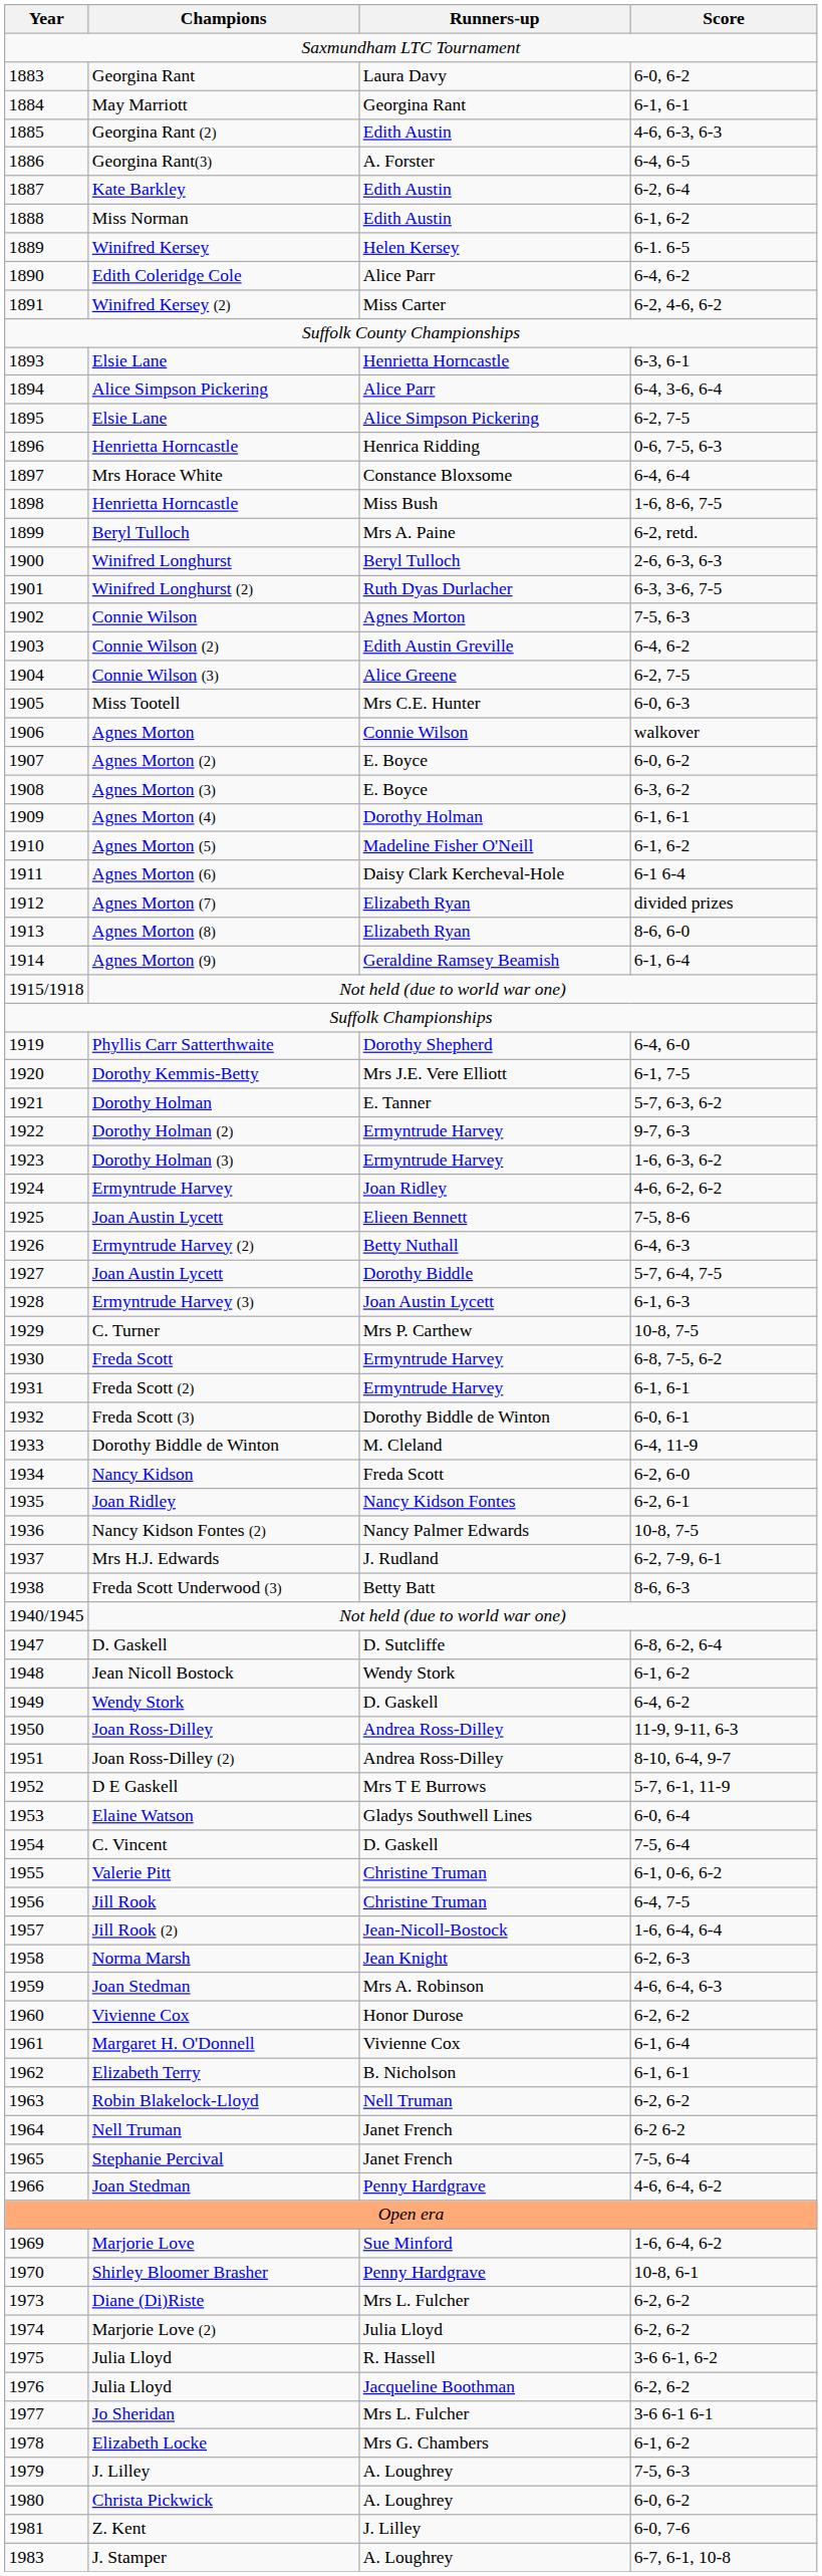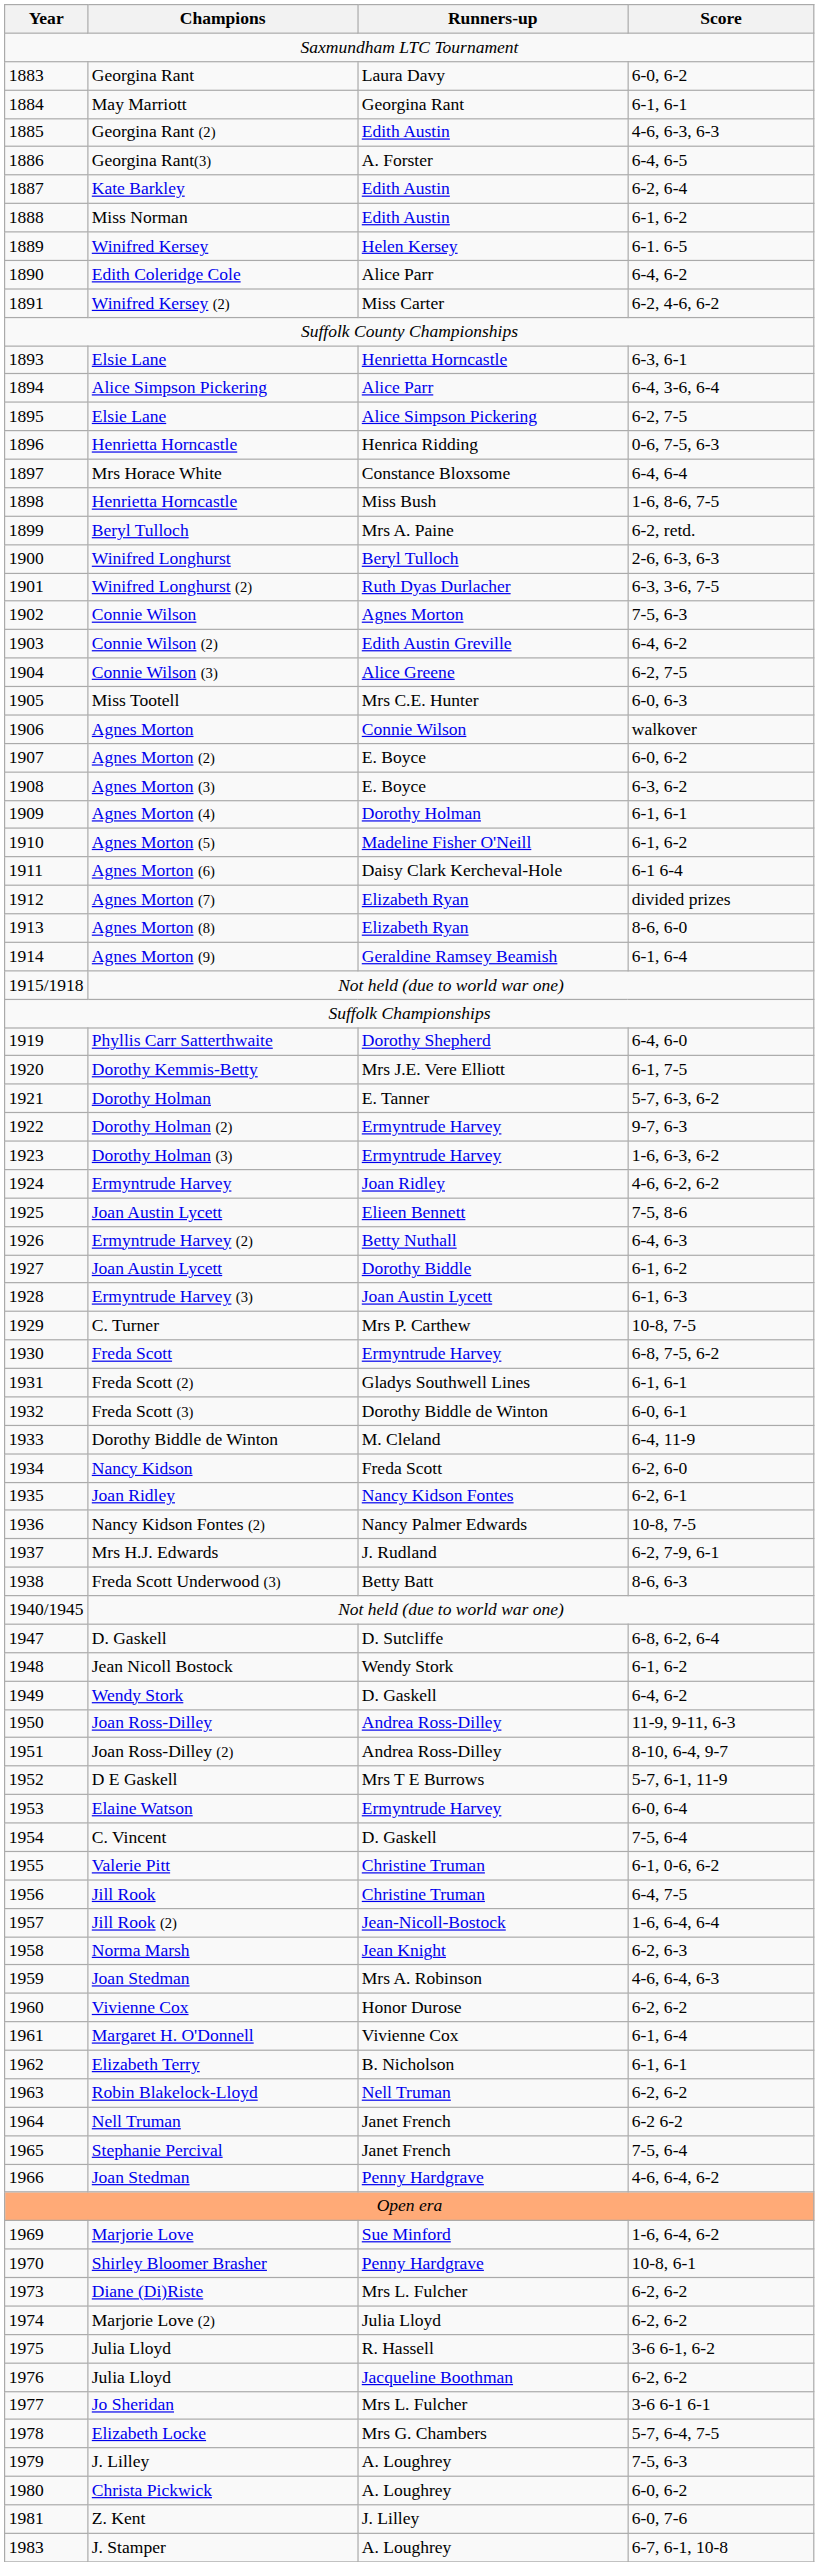 <table class="wikitable" style="font-size:92%;">
 <tr>
 <th style="width:60px;">Year</th>
 <th style="width:220px;">Champions</th>
 <th style="width:220px;">Runners-up</th>
 <th style="width:150px;">Score</th>
 </tr>
 <tr>
 <td colspan=10 align=center><em>Saxmundham LTC Tournament</em></td>
 </tr>
 <tr>
 <td>1883</td>
 <td> Georgina Rant</td>
 <td> Laura Davy</td>
 <td>6-0, 6-2</td>
 </tr>
 <tr>
 <td>1884</td>
 <td> May Marriott</td>
 <td> Georgina Rant</td>
 <td>6-1, 6-1</td>
 </tr>
 <tr>
 <td>1885</td>
 <td> Georgina Rant <small>(2)</small></td>
 <td> <a href='#'>Edith Austin</a></td>
 <td>4-6, 6-3, 6-3</td>
 </tr>
 <tr>
 <td>1886</td>
 <td> Georgina Rant<small>(3)</small></td>
 <td> A. Forster</td>
 <td>6-4, 6-5</td>
 </tr>
 <tr>
 <td>1887</td>
 <td> <a href='#'>Kate Barkley</a></td>
 <td> <a href='#'>Edith Austin</a></td>
 <td>6-2, 6-4</td>
 </tr>
 <tr>
 <td>1888</td>
 <td> Miss Norman</td>
 <td> <a href='#'>Edith Austin</a></td>
 <td>6-1, 6-2</td>
 </tr>
 <tr>
 <td>1889</td>
 <td> <a href='#'>Winifred Kersey</a></td>
 <td> <a href='#'>Helen Kersey</a></td>
 <td>6-1. 6-5</td>
 </tr>
 <tr>
 <td>1890</td>
 <td> <a href='#'>Edith Coleridge Cole</a></td>
 <td> Alice Parr</td>
 <td>6-4, 6-2</td>
 </tr>
 <tr>
 <td>1891</td>
 <td> <a href='#'>Winifred Kersey</a> <small>(2)</small></td>
 <td> Miss Carter</td>
 <td>6-2, 4-6, 6-2</td>
 </tr>
 <tr>
 <td colspan=4 align=center><em>Suffolk County Championships</em></td>
 </tr>
 <tr>
 <td>1893</td>
 <td> <a href='#'>Elsie Lane</a></td>
 <td> <a href='#'>Henrietta Horncastle</a></td>
 <td>6-3, 6-1</td>
 </tr>
 <tr>
 <td>1894</td>
 <td> <a href='#'>Alice Simpson Pickering</a></td>
 <td> <a href='#'>Alice Parr</a></td>
 <td>6-4, 3-6, 6-4</td>
 </tr>
 <tr>
 <td>1895</td>
 <td> <a href='#'>Elsie Lane</a></td>
 <td> <a href='#'>Alice Simpson Pickering</a></td>
 <td>6-2, 7-5</td>
 </tr>
 <tr>
 <td>1896</td>
 <td> <a href='#'>Henrietta Horncastle</a></td>
 <td> Henrica Ridding</td>
 <td>0-6, 7-5, 6-3</td>
 </tr>
 <tr>
 <td>1897</td>
 <td> Mrs Horace White</td>
 <td> Constance Bloxsome</td>
 <td>6-4, 6-4</td>
 </tr>
 <tr>
 <td>1898</td>
 <td> <a href='#'>Henrietta Horncastle</a></td>
 <td> Miss Bush</td>
 <td>1-6, 8-6, 7-5</td>
 </tr>
 <tr>
 <td>1899</td>
 <td> <a href='#'>Beryl Tulloch</a></td>
 <td> Mrs A. Paine</td>
 <td>6-2, retd.</td>
 </tr>
 <tr>
 <td>1900</td>
 <td> <a href='#'>Winifred Longhurst</a></td>
 <td> <a href='#'>Beryl Tulloch</a></td>
 <td>2-6, 6-3, 6-3</td>
 </tr>
 <tr>
 <td>1901</td>
 <td> <a href='#'>Winifred Longhurst</a> <small>(2)</small></td>
 <td> <a href='#'>Ruth Dyas Durlacher</a></td>
 <td>6-3, 3-6, 7-5</td>
 </tr>
 <tr>
 <td>1902</td>
 <td> <a href='#'>Connie Wilson</a></td>
 <td> <a href='#'>Agnes Morton</a></td>
 <td>7-5, 6-3</td>
 </tr>
 <tr>
 <td>1903</td>
 <td> <a href='#'>Connie Wilson</a> <small>(2)</small></td>
 <td> <a href='#'>Edith Austin Greville</a></td>
 <td>6-4, 6-2</td>
 </tr>
 <tr>
 <td>1904</td>
 <td><a href='#'>Connie Wilson</a> <small>(3)</small></td>
 <td> <a href='#'>Alice Greene</a></td>
 <td>6-2, 7-5</td>
 </tr>
 <tr>
 <td>1905</td>
 <td> Miss Tootell</td>
 <td> Mrs C.E. Hunter</td>
 <td>6-0, 6-3</td>
 </tr>
 <tr>
 <td>1906</td>
 <td> <a href='#'>Agnes Morton</a></td>
 <td> <a href='#'>Connie Wilson</a></td>
 <td>walkover</td>
 </tr>
 <tr>
 <td>1907</td>
 <td> <a href='#'>Agnes Morton</a> <small>(2)</small></td>
 <td> E. Boyce</td>
 <td>6-0, 6-2</td>
 </tr>
 <tr>
 <td>1908</td>
 <td> <a href='#'>Agnes Morton</a> <small>(3)</small></td>
 <td> E. Boyce</td>
 <td>6-3, 6-2</td>
 </tr>
 <tr>
 <td>1909</td>
 <td> <a href='#'>Agnes Morton</a> <small>(4)</small></td>
 <td> <a href='#'>Dorothy Holman</a></td>
 <td>6-1, 6-1</td>
 </tr>
 <tr>
 <td>1910</td>
 <td> <a href='#'>Agnes Morton</a> <small>(5)</small></td>
 <td> <a href='#'>Madeline Fisher O'Neill</a></td>
 <td>6-1, 6-2</td>
 </tr>
 <tr>
 <td>1911</td>
 <td> <a href='#'>Agnes Morton</a> <small>(6)</small></td>
 <td> Daisy Clark Kercheval-Hole</td>
 <td>6-1 6-4</td>
 </tr>
 <tr>
 <td>1912</td>
 <td> <a href='#'>Agnes Morton</a> <small>(7)</small></td>
 <td> <a href='#'>Elizabeth Ryan</a></td>
 <td>divided prizes</td>
 </tr>
 <tr>
 <td>1913</td>
 <td> <a href='#'>Agnes Morton</a> <small>(8)</small></td>
 <td> <a href='#'>Elizabeth Ryan</a></td>
 <td>8-6, 6-0</td>
 </tr>
 <tr>
 <td>1914</td>
 <td> <a href='#'>Agnes Morton</a> <small>(9)</small></td>
 <td> <a href='#'>Geraldine Ramsey Beamish</a></td>
 <td>6-1, 6-4</td>
 </tr>
 <tr>
 <td>1915/1918</td>
 <td colspan=4 align=center><em>Not held (due to world war one)</em></td>
 </tr>
 <tr>
 <td colspan=4 align=center><em>Suffolk Championships</em></td>
 </tr>
 <tr>
 <td>1919</td>
 <td> <a href='#'>Phyllis Carr Satterthwaite</a></td>
 <td> <a href='#'>Dorothy Shepherd</a></td>
 <td>6-4, 6-0</td>
 </tr>
 <tr>
 <td>1920</td>
 <td> <a href='#'>Dorothy Kemmis-Betty</a></td>
 <td> Mrs J.E. Vere Elliott</td>
 <td>6-1, 7-5</td>
 </tr>
 <tr>
 <td>1921</td>
 <td> <a href='#'>Dorothy Holman</a></td>
 <td> E. Tanner</td>
 <td>5-7, 6-3, 6-2</td>
 </tr>
 <tr>
 <td>1922</td>
 <td> <a href='#'>Dorothy Holman</a> <small>(2)</small></td>
 <td> <a href='#'>Ermyntrude Harvey</a></td>
 <td>9-7, 6-3</td>
 </tr>
 <tr>
 <td>1923</td>
 <td> <a href='#'>Dorothy Holman</a> <small>(3)</small></td>
 <td> <a href='#'>Ermyntrude Harvey</a></td>
 <td>1-6, 6-3, 6-2</td>
 </tr>
 <tr>
 <td>1924</td>
 <td> <a href='#'>Ermyntrude Harvey</a></td>
 <td> <a href='#'>Joan Ridley</a></td>
 <td>4-6, 6-2, 6-2</td>
 </tr>
 <tr>
 <td>1925</td>
 <td> <a href='#'>Joan Austin Lycett</a></td>
 <td> <a href='#'>Elieen Bennett</a></td>
 <td>7-5, 8-6</td>
 </tr>
 <tr>
 <td>1926</td>
 <td> <a href='#'>Ermyntrude Harvey</a> <small>(2)</small></td>
 <td> <a href='#'>Betty Nuthall</a></td>
 <td>6-4, 6-3</td>
 </tr>
 <tr>
 <td>1927</td>
 <td> <a href='#'>Joan Austin Lycett</a></td>
 <td> <a href='#'>Dorothy Biddle</a></td>
-<td>5-7, 6-4, 7-5</td>
+<td>6-1, 6-2</td>
 </tr>
 <tr>
 <td>1928</td>
 <td>  <a href='#'>Ermyntrude Harvey</a> <small>(3)</small></td>
 <td> <a href='#'>Joan Austin Lycett</a></td>
 <td>6-1, 6-3</td>
 </tr>
 <tr>
 <td>1929</td>
 <td> C. Turner</td>
 <td> Mrs P. Carthew</td>
 <td>10-8, 7-5</td>
 </tr>
 <tr>
 <td>1930</td>
 <td> <a href='#'>Freda Scott</a></td>
 <td>  <a href='#'>Ermyntrude Harvey</a></td>
 <td>6-8, 7-5, 6-2</td>
 </tr>
 <tr>
 <td>1931</td>
 <td> Freda Scott <small>(2)</small></td>
-<td>  <a href='#'>Ermyntrude Harvey</a></td>
+<td> Gladys Southwell Lines</td>
 <td>6-1, 6-1</td>
 </tr>
 <tr>
 <td>1932</td>
 <td> Freda Scott <small>(3)</small></td>
 <td> Dorothy Biddle de Winton</td>
 <td>6-0, 6-1</td>
 </tr>
 <tr>
 <td>1933</td>
 <td> Dorothy Biddle de Winton</td>
 <td> M. Cleland</td>
 <td>6-4, 11-9</td>
 </tr>
 <tr>
 <td>1934</td>
 <td> <a href='#'>Nancy Kidson</a></td>
 <td> Freda Scott</td>
 <td>6-2, 6-0</td>
 </tr>
 <tr>
 <td>1935</td>
 <td> <a href='#'>Joan Ridley</a></td>
 <td> <a href='#'>Nancy Kidson Fontes</a></td>
 <td>6-2, 6-1</td>
 </tr>
 <tr>
 <td>1936</td>
 <td> Nancy Kidson Fontes <small>(2)</small></td>
 <td> Nancy Palmer Edwards</td>
 <td>10-8, 7-5</td>
 </tr>
 <tr>
 <td>1937</td>
 <td> Mrs H.J. Edwards</td>
 <td> J. Rudland</td>
 <td>6-2, 7-9, 6-1</td>
 </tr>
 <tr>
 <td>1938</td>
 <td> Freda Scott Underwood <small>(3)</small></td>
 <td> Betty Batt</td>
 <td>8-6, 6-3</td>
 </tr>
 <tr>
 <td>1940/1945</td>
 <td colspan=4 align=center><em>Not held (due to world war one)</em></td>
 </tr>
 <tr>
 <td>1947</td>
 <td> D. Gaskell</td>
 <td> D. Sutcliffe</td>
 <td>6-8, 6-2, 6-4</td>
 </tr>
 <tr>
 <td>1948</td>
 <td> Jean Nicoll Bostock</td>
 <td> Wendy Stork</td>
 <td>6-1, 6-2</td>
 </tr>
 <tr>
 <td>1949</td>
 <td> <a href='#'>Wendy Stork</a></td>
 <td> D. Gaskell</td>
 <td>6-4, 6-2</td>
 </tr>
 <tr>
 <td>1950</td>
 <td> <a href='#'>Joan Ross-Dilley</a></td>
 <td> <a href='#'>Andrea Ross-Dilley</a></td>
 <td>11-9, 9-11, 6-3</td>
 </tr>
 <tr>
 <td>1951</td>
 <td> Joan Ross-Dilley <small>(2)</small></td>
 <td> Andrea Ross-Dilley</td>
 <td>8-10, 6-4, 9-7</td>
 </tr>
 <tr>
 <td>1952</td>
 <td> D E Gaskell</td>
 <td> Mrs T E Burrows</td>
 <td>5-7, 6-1, 11-9</td>
 </tr>
 <tr>
 <td>1953</td>
 <td> <a href='#'>Elaine Watson</a></td>
-<td> Gladys Southwell Lines</td>
+<td>  <a href='#'>Ermyntrude Harvey</a></td>
 <td>6-0, 6-4</td>
 </tr>
 <tr>
 <td>1954</td>
 <td> C. Vincent</td>
 <td> D. Gaskell</td>
 <td>7-5, 6-4</td>
 </tr>
 <tr>
 <td>1955</td>
 <td> <a href='#'>Valerie Pitt</a></td>
 <td> <a href='#'>Christine Truman</a></td>
 <td>6-1, 0-6, 6-2</td>
 </tr>
 <tr>
 <td>1956</td>
 <td> <a href='#'>Jill Rook</a></td>
 <td> <a href='#'>Christine Truman</a></td>
 <td>6-4, 7-5</td>
 </tr>
 <tr>
 <td>1957</td>
 <td> <a href='#'>Jill Rook</a> <small>(2)</small></td>
 <td> <a href='#'>Jean-Nicoll-Bostock</a></td>
 <td>1-6, 6-4, 6-4</td>
 </tr>
 <tr>
 <td>1958</td>
 <td> <a href='#'>Norma Marsh</a></td>
 <td> <a href='#'>Jean Knight</a></td>
 <td>6-2, 6-3</td>
 </tr>
 <tr>
 <td>1959</td>
 <td> <a href='#'>Joan Stedman</a></td>
 <td> Mrs A. Robinson</td>
 <td>4-6, 6-4, 6-3</td>
 </tr>
 <tr>
 <td>1960</td>
 <td> <a href='#'>Vivienne Cox</a></td>
 <td> Honor Durose</td>
 <td>6-2, 6-2</td>
 </tr>
 <tr>
 <td>1961</td>
 <td> <a href='#'>Margaret H. O'Donnell</a></td>
 <td> Vivienne Cox</td>
 <td>6-1, 6-4</td>
 </tr>
 <tr>
 <td>1962</td>
 <td> <a href='#'>Elizabeth Terry</a></td>
 <td> B. Nicholson</td>
 <td>6-1, 6-1</td>
 </tr>
 <tr>
 <td>1963</td>
 <td> <a href='#'>Robin Blakelock-Lloyd</a></td>
 <td> <a href='#'>Nell Truman</a></td>
 <td>6-2, 6-2</td>
 </tr>
 <tr>
 <td>1964</td>
 <td> <a href='#'>Nell Truman</a></td>
 <td> Janet French </td>
 <td>6-2 6-2</td>
 </tr>
 <tr>
 <td>1965</td>
 <td> <a href='#'>Stephanie Percival</a></td>
 <td> Janet French</td>
 <td>7-5, 6-4</td>
 </tr>
 <tr>
 <td>1966</td>
 <td> <a href='#'>Joan Stedman</a></td>
 <td> <a href='#'>Penny Hardgrave</a></td>
 <td>4-6, 6-4, 6-2</td>
 </tr>
 <tr style=background-color:#ffaa77>
 <td colspan=10 align=center><em>Open era</em></td>
 </tr>
 <tr>
 <td>1969</td>
 <td> <a href='#'>Marjorie Love</a></td>
 <td> <a href='#'>Sue Minford</a></td>
 <td>1-6, 6-4, 6-2</td>
 </tr>
 <tr>
 <td>1970</td>
 <td> <a href='#'>Shirley Bloomer Brasher</a></td>
 <td> <a href='#'>Penny Hardgrave</a></td>
 <td>10-8, 6-1</td>
 </tr>
 <tr>
 <td>1973</td>
 <td> <a href='#'>Diane (Di)Riste</a></td>
 <td> Mrs L. Fulcher</td>
 <td>6-2, 6-2</td>
 </tr>
 <tr>
 <td>1974</td>
 <td> Marjorie Love <small>(2)</small></td>
 <td> Julia Lloyd</td>
 <td>6-2, 6-2</td>
 </tr>
 <tr>
 <td>1975</td>
 <td> Julia Lloyd </td>
 <td> R. Hassell</td>
 <td>3-6 6-1, 6-2</td>
 </tr>
 <tr>
 <td>1976</td>
 <td> Julia Lloyd</td>
 <td> <a href='#'>Jacqueline Boothman</a></td>
 <td>6-2, 6-2</td>
 </tr>
 <tr>
 <td>1977</td>
 <td> <a href='#'>Jo Sheridan</a></td>
 <td> Mrs L. Fulcher</td>
 <td>3-6 6-1 6-1</td>
 </tr>
 <tr>
 <td>1978</td>
 <td> <a href='#'>Elizabeth Locke</a></td>
 <td> Mrs G. Chambers</td>
-<td>6-1, 6-2</td>
+<td>5-7, 6-4, 7-5</td>
 </tr>
 <tr>
 <td>1979</td>
 <td> J. Lilley</td>
 <td> A. Loughrey</td>
 <td>7-5, 6-3</td>
 </tr>
 <tr>
 <td>1980</td>
 <td> <a href='#'>Christa Pickwick</a></td>
 <td> A. Loughrey</td>
 <td>6-0, 6-2</td>
 </tr>
 <tr>
 <td>1981</td>
 <td> Z. Kent</td>
 <td> J. Lilley</td>
 <td>6-0, 7-6</td>
 </tr>
 <tr>
 <td>1983</td>
 <td> J. Stamper</td>
 <td> A. Loughrey</td>
 <td>6-7, 6-1, 10-8</td>
 </tr>
 </table>
